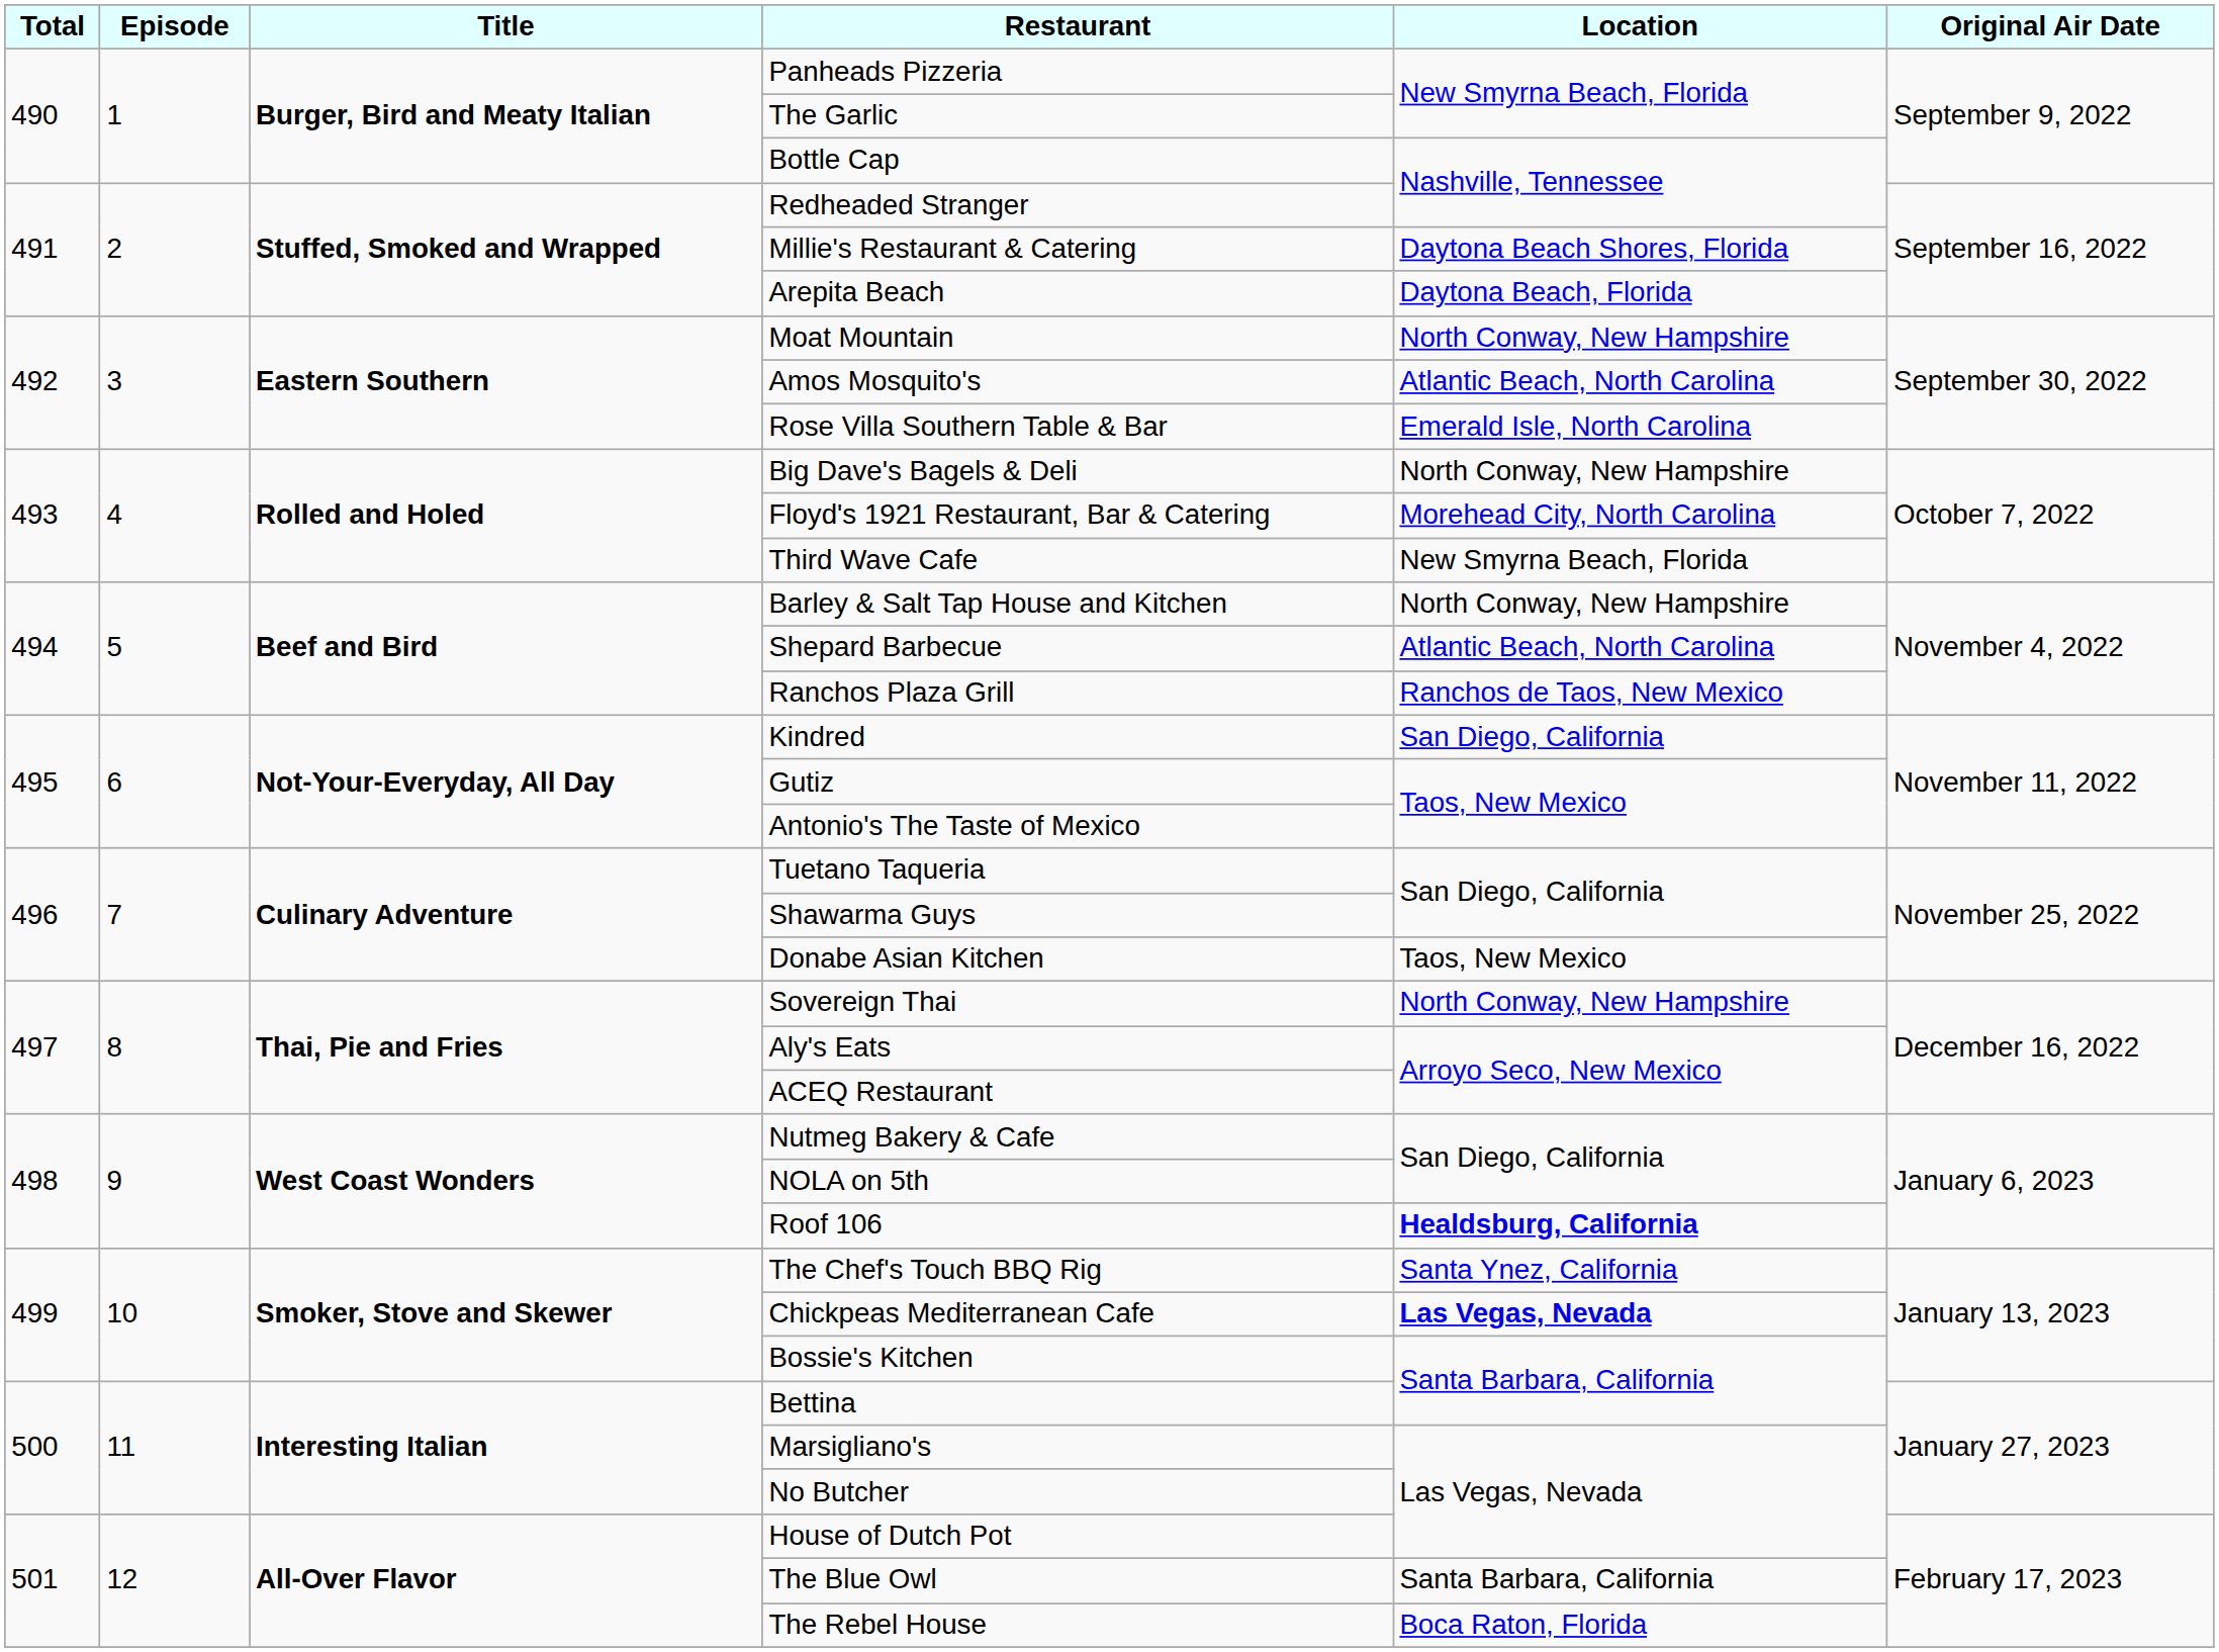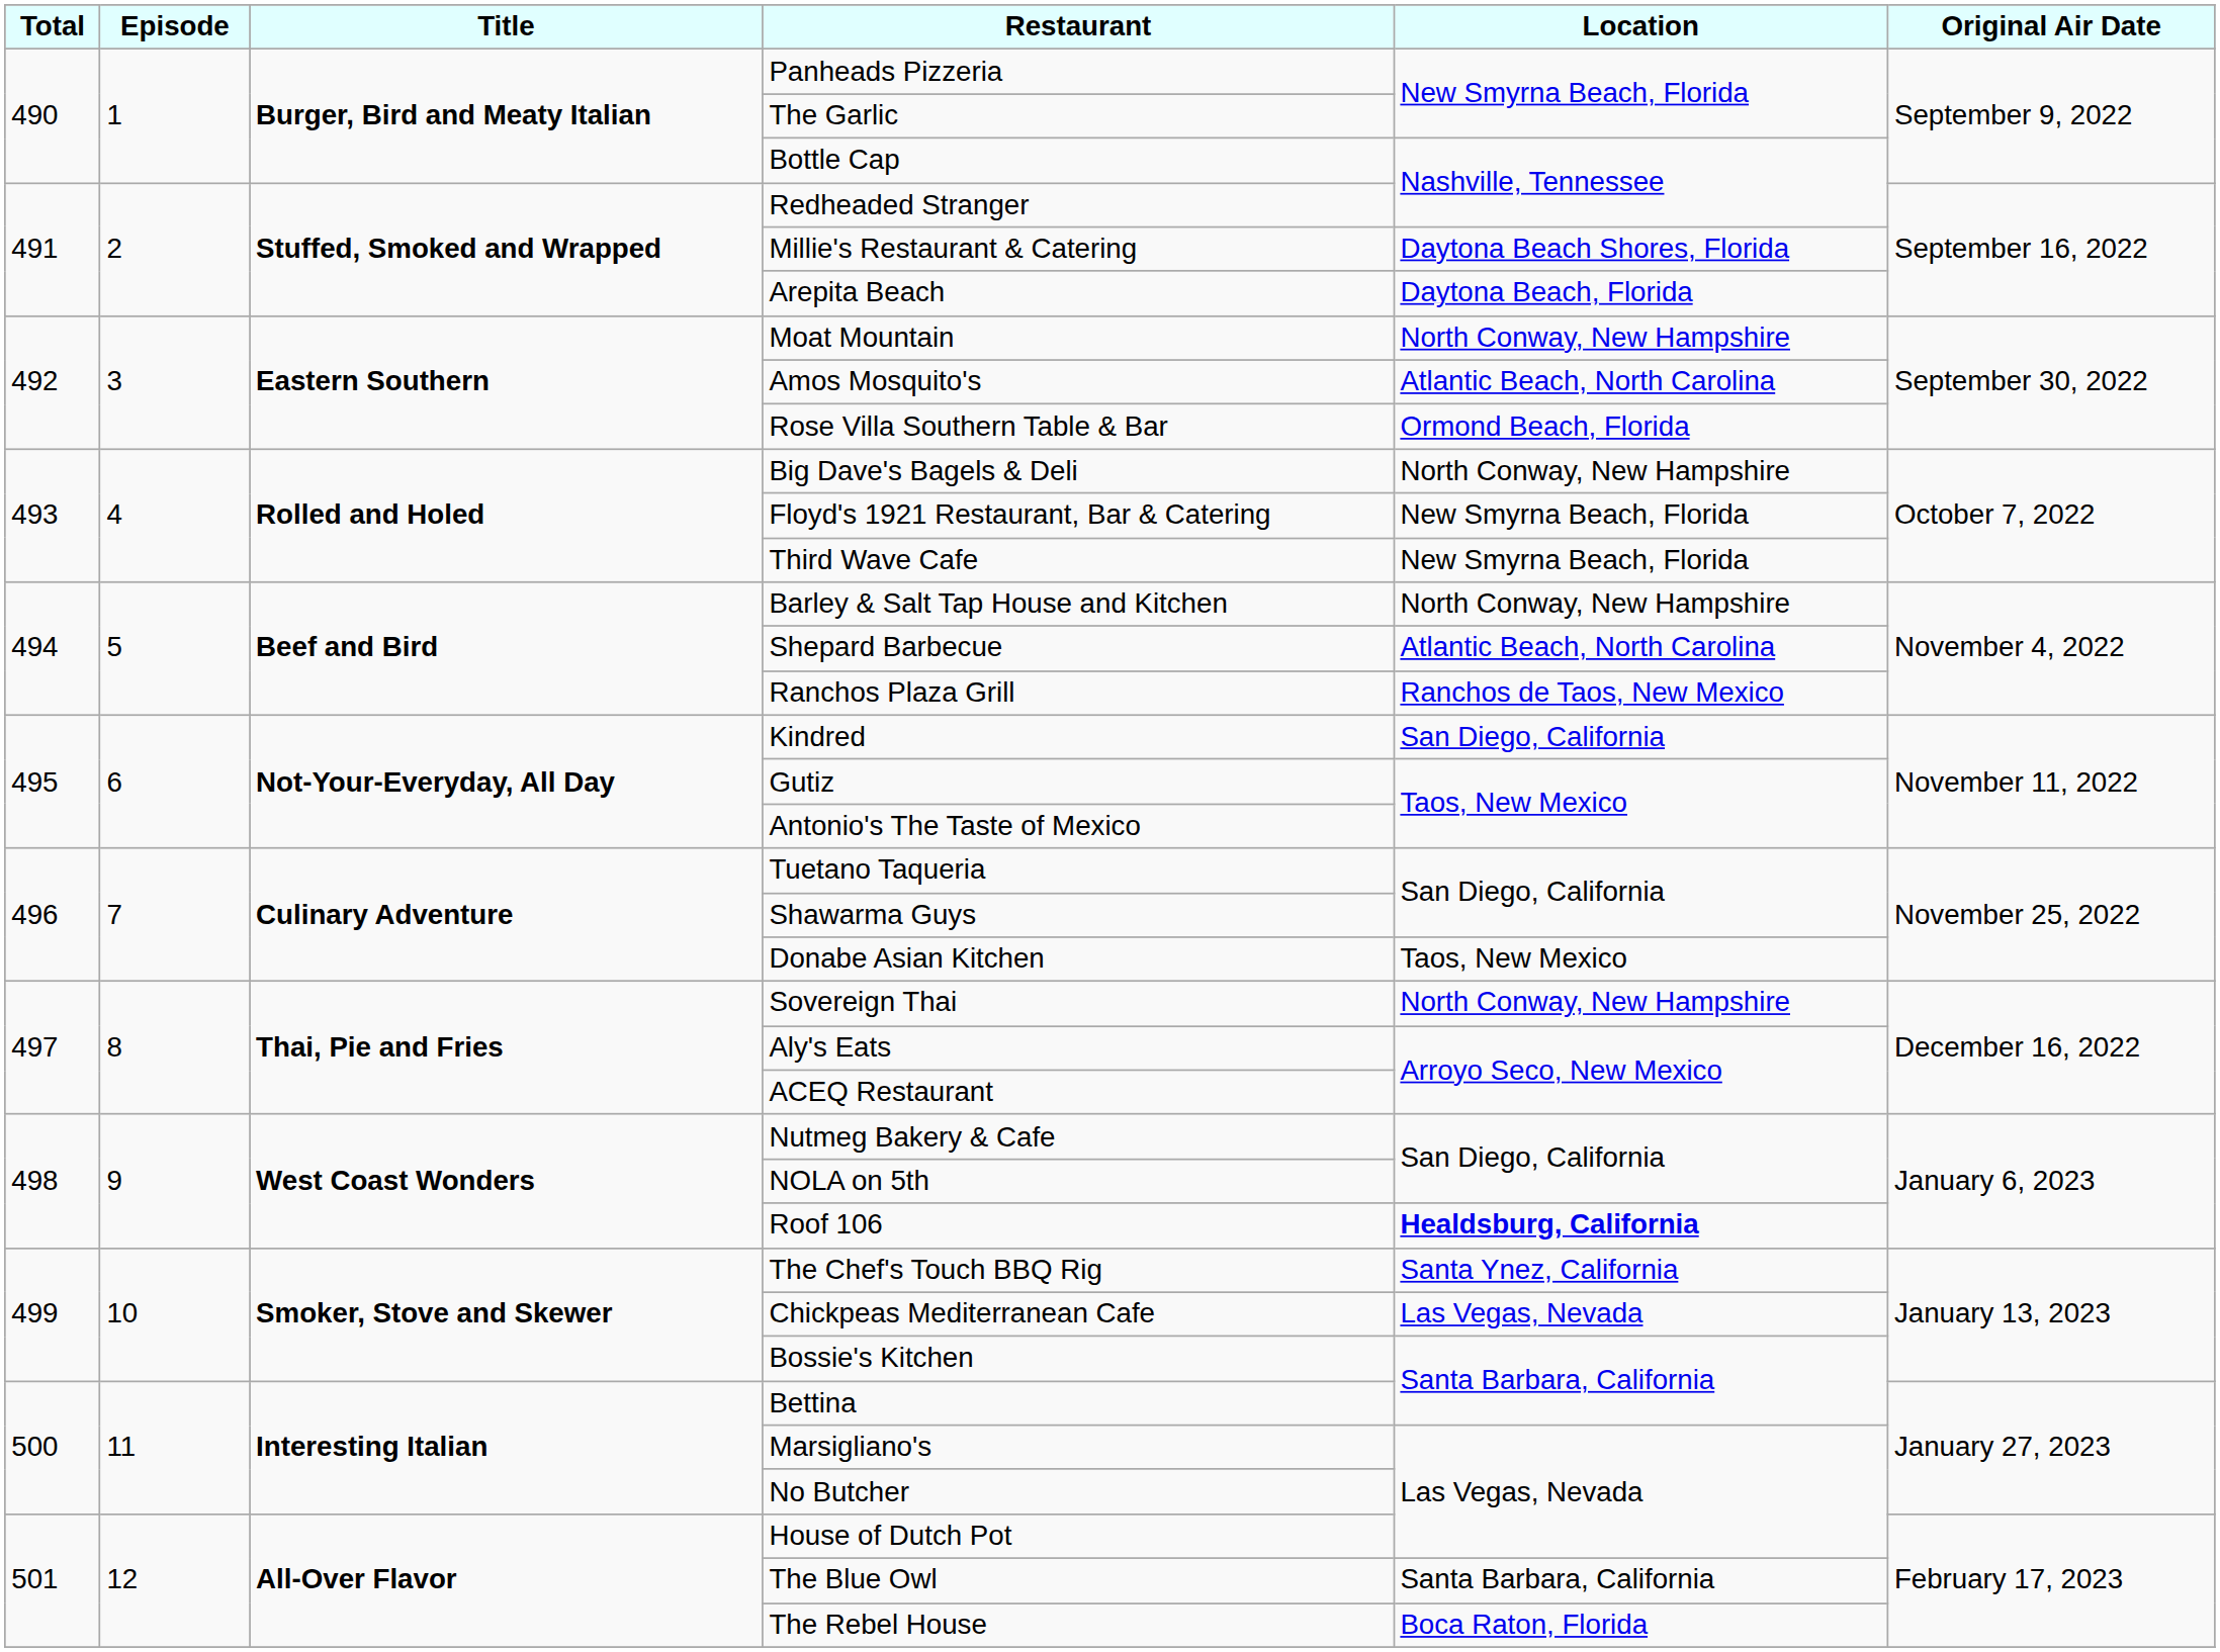 <table class="wikitable" style="width: 100%;">
 <tr>
 <th # style="background:#E0FFFF;">Total</th>
 <th # style="background:#E0FFFF;">Episode</th>
 <th # style="background:#E0FFFF;">Title</th>
 <th # style="background:#E0FFFF;">Restaurant</th>
 <th # style="background:#E0FFFF;">Location</th>
 <th # style="background:#E0FFFF;">Original Air Date</th>
 </tr>
 <tr>
 <td rowspan="3">490</td>
 <td rowspan="3">1</td>
 <td rowspan="3"><strong>Burger, Bird and Meaty Italian</strong></td>
 <td>Panheads Pizzeria</td>
 <td rowspan="2"><a href='#'>New Smyrna Beach, Florida</a></td>
 <td rowspan="3">September 9, 2022</td>
 </tr>
 <tr>
 <td>The Garlic</td>
 </tr>
 <tr>
 <td>Bottle Cap</td>
 <td rowspan="2"><a href='#'>Nashville, Tennessee</a></td>
 </tr>
 <tr>
 <td rowspan="3">491</td>
 <td rowspan="3">2</td>
 <td rowspan="3"><strong>Stuffed, Smoked and Wrapped</strong></td>
 <td>Redheaded Stranger</td>
 <td rowspan="3">September 16, 2022</td>
 </tr>
 <tr>
 <td>Millie's Restaurant & Catering</td>
 <td><a href='#'>Daytona Beach Shores, Florida</a></td>
 </tr>
 <tr>
 <td>Arepita Beach</td>
 <td><a href='#'>Daytona Beach, Florida</a></td>
 </tr>
 <tr>
 <td rowspan="3">492</td>
 <td rowspan="3">3</td>
 <td rowspan="3"><strong>Eastern Southern</strong></td>
 <td>Moat Mountain</td>
 <td><a href='#'>North Conway, New Hampshire</a></td>
 <td rowspan="3">September 30, 2022</td>
 </tr>
 <tr>
 <td>Amos Mosquito's</td>
 <td><a href='#'>Atlantic Beach, North Carolina</a></td>
 </tr>
 <tr>
 <td>Rose Villa Southern Table & Bar</td>
-<td><a href='#'>Emerald Isle, North Carolina</a></td>
+<td><a href='#'>Ormond Beach, Florida</a></td>
 </tr>
 <tr>
 <td rowspan="3">493</td>
 <td rowspan="3">4</td>
 <td rowspan="3"><strong>Rolled and Holed</strong></td>
 <td>Big Dave's Bagels & Deli</td>
 <td>North Conway, New Hampshire</td>
 <td rowspan="3">October 7, 2022</td>
 </tr>
 <tr>
 <td>Floyd's 1921 Restaurant, Bar & Catering</td>
-<td><a href='#'>Morehead City, North Carolina</a></td>
+<td>New Smyrna Beach, Florida</td>
 </tr>
 <tr>
 <td>Third Wave Cafe</td>
 <td>New Smyrna Beach, Florida</td>
 </tr>
 <tr>
 <td rowspan="3">494</td>
 <td rowspan="3">5</td>
 <td rowspan="3"><strong>Beef and Bird</strong></td>
 <td>Barley & Salt Tap House and Kitchen</td>
 <td>North Conway, New Hampshire</td>
 <td rowspan="3">November 4, 2022</td>
 </tr>
 <tr>
 <td>Shepard Barbecue</td>
 <td><a href='#'>Atlantic Beach, North Carolina</a></td>
 </tr>
 <tr>
 <td>Ranchos Plaza Grill</td>
 <td><a href='#'>Ranchos de Taos, New Mexico</a></td>
 </tr>
 <tr>
 <td rowspan="3">495</td>
 <td rowspan="3">6</td>
 <td rowspan="3"><strong>Not-Your-Everyday, All Day</strong></td>
 <td>Kindred</td>
 <td><a href='#'>San Diego, California</a></td>
 <td rowspan="3">November 11, 2022</td>
 </tr>
 <tr>
 <td>Gutiz</td>
 <td rowspan="2"><a href='#'>Taos, New Mexico</a></td>
 </tr>
 <tr>
 <td>Antonio's The Taste of Mexico</td>
 </tr>
 <tr>
 <td rowspan="3">496</td>
 <td rowspan="3">7</td>
 <td rowspan="3"><strong>Culinary Adventure</strong></td>
 <td>Tuetano Taqueria</td>
 <td rowspan="2">San Diego, California</td>
 <td rowspan="3">November 25, 2022</td>
 </tr>
 <tr>
 <td>Shawarma Guys</td>
 </tr>
 <tr>
 <td>Donabe Asian Kitchen</td>
 <td>Taos, New Mexico</td>
 </tr>
 <tr>
 <td rowspan="3">497</td>
 <td rowspan="3">8</td>
 <td rowspan="3"><strong>Thai, Pie and Fries</strong></td>
 <td>Sovereign Thai</td>
 <td><a href='#'>North Conway, New Hampshire</a></td>
 <td rowspan="3">December 16, 2022</td>
 </tr>
 <tr>
 <td>Aly's Eats</td>
 <td rowspan="2"><a href='#'>Arroyo Seco, New Mexico</a></td>
 </tr>
 <tr>
 <td>ACEQ Restaurant</td>
 </tr>
 <tr>
 <td rowspan="3">498</td>
 <td rowspan="3">9</td>
 <td rowspan="3"><strong>West Coast Wonders</strong></td>
 <td>Nutmeg Bakery & Cafe</td>
 <td rowspan="2">San Diego, California</td>
 <td rowspan="3">January 6, 2023</td>
 </tr>
 <tr>
 <td>NOLA on 5th</td>
 </tr>
 <tr>
 <td>Roof 106</td>
 <td><strong><a href='#'>Healdsburg, California</a></strong></td>
 </tr>
 <tr>
 <td rowspan="3">499</td>
 <td rowspan="3">10</td>
 <td rowspan="3"><strong>Smoker, Stove and Skewer</strong></td>
 <td>The Chef's Touch BBQ Rig</td>
 <td><a href='#'>Santa Ynez, California</a></td>
 <td rowspan="3">January 13, 2023</td>
 </tr>
 <tr>
 <td>Chickpeas Mediterranean Cafe</td>
-<td><strong><a href='#'>Las Vegas, Nevada</a></strong></td>
+<td><a href='#'>Las Vegas, Nevada</a></td>
 </tr>
 <tr>
 <td>Bossie's Kitchen</td>
 <td rowspan="2"><a href='#'>Santa Barbara, California</a></td>
 </tr>
 <tr>
 <td rowspan="3">500</td>
 <td rowspan="3">11</td>
 <td rowspan="3"><strong>Interesting Italian</strong></td>
 <td>Bettina</td>
 <td rowspan="3">January 27, 2023</td>
 </tr>
 <tr>
 <td>Marsigliano's</td>
 <td rowspan="3">Las Vegas, Nevada</td>
 </tr>
 <tr>
 <td>No Butcher</td>
 </tr>
 <tr>
 <td rowspan="3">501</td>
 <td rowspan="3">12</td>
 <td rowspan="3"><strong>All-Over Flavor</strong></td>
 <td>House of Dutch Pot</td>
 <td rowspan="3">February 17, 2023</td>
 </tr>
 <tr>
 <td>The Blue Owl</td>
 <td>Santa Barbara, California</td>
 </tr>
 <tr>
 <td>The Rebel House</td>
 <td><a href='#'>Boca Raton, Florida</a></td>
 </tr>
 <tr>
 </tr>
 </table>
